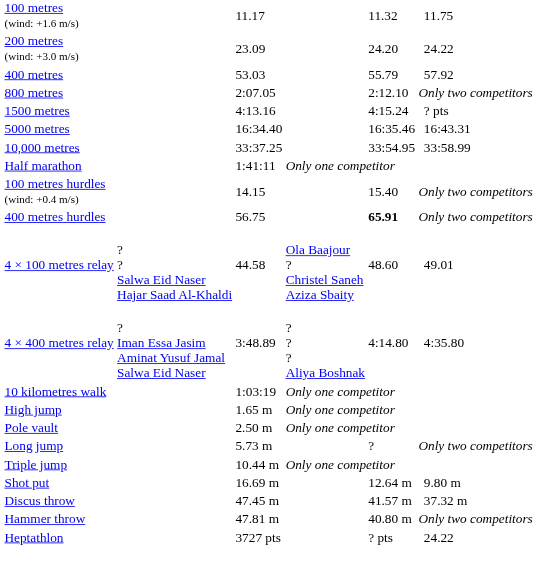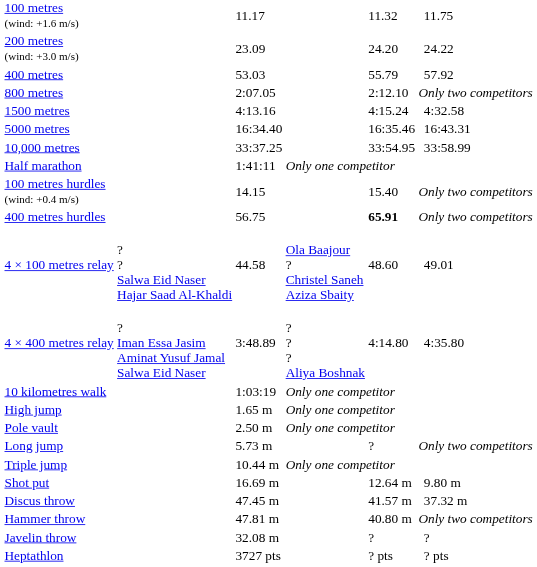 <table>
 <tr>
 <td align=left><a href='#'>100 metres</a><br><small>(wind: +1.6 m/s)</small></td>
 <td></td>
 <td>11.17 </td>
 <td></td>
 <td>11.32</td>
 <td></td>
 <td>11.75 </td>
 </tr>
 <tr>
 <td align=left><a href='#'>200 metres</a><br><small>(wind: +3.0 m/s)</small></td>
 <td></td>
 <td>23.09</td>
 <td></td>
 <td>24.20</td>
 <td></td>
 <td>24.22</td>
 </tr>
 <tr>
 <td align=left><a href='#'>400 metres</a></td>
 <td></td>
 <td>53.03 </td>
 <td></td>
 <td>55.79</td>
 <td></td>
 <td>57.92</td>
 </tr>
 <tr>
 <td align=left><a href='#'>800 metres</a></td>
 <td></td>
 <td>2:07.05</td>
 <td></td>
 <td>2:12.10</td>
 <td colspan=2><em>Only two competitors</em></td>
 </tr>
 <tr>
 <td align=left><a href='#'>1500 metres</a></td>
 <td></td>
 <td>4:13.16 </td>
 <td></td>
 <td>4:15.24</td>
 <td></td>
-<td>? pts</td>
+<td>4:32.58</td>
 </tr>
 <tr>
 <td align=left><a href='#'>5000 metres</a></td>
 <td></td>
 <td>16:34.40</td>
 <td></td>
 <td>16:35.46</td>
 <td></td>
 <td>16:43.31</td>
 </tr>
 <tr>
 <td align=left><a href='#'>10,000 metres</a></td>
 <td></td>
 <td>33:37.25 </td>
 <td></td>
 <td>33:54.95</td>
 <td></td>
 <td>33:58.99</td>
 </tr>
 <tr>
 <td align=left><a href='#'>Half marathon</a></td>
 <td></td>
 <td>1:41:11</td>
 <td colspan=4><em>Only one competitor</em></td>
 </tr>
 <tr>
 <td align=left><a href='#'>100 metres hurdles</a><br><small>(wind: +0.4 m/s)</small></td>
 <td></td>
 <td>14.15 </td>
 <td></td>
 <td>15.40</td>
 <td colspan=2><em>Only two competitors</em></td>
 </tr>
 <tr>
 <td align=left><a href='#'>400 metres hurdles</a></td>
 <td></td>
 <td>56.75 </td>
 <td></td>
 <td><strong>65.91</strong></td>
 <td colspan=2><em>Only two competitors</em></td>
 </tr>
 <tr>
 <td align=left><a href='#'>4 × 100 metres relay</a></td>
 <td valign="top"><br>?<br>?<br><a href='#'>Salwa Eid Naser</a><br><a href='#'>Hajar Saad Al-Khaldi</a></td>
 <td>44.58 </td>
 <td valign="top"><br><a href='#'>Ola Baajour</a><br>?<br><a href='#'>Christel Saneh</a><br><a href='#'>Aziza Sbaity</a></td>
 <td>48.60</td>
 <td valign="top"></td>
 <td>49.01</td>
 </tr>
 <tr>
 <td align=left><a href='#'>4 × 400 metres relay</a></td>
 <td valign="top"><br>?<br><a href='#'>Iman Essa Jasim</a><br><a href='#'>Aminat Yusuf Jamal</a><br><a href='#'>Salwa Eid Naser</a></td>
 <td>3:48.89</td>
 <td valign="top"><br>?<br>?<br>?<br><a href='#'>Aliya Boshnak</a></td>
 <td>4:14.80</td>
 <td valign="top"></td>
 <td>4:35.80</td>
 </tr>
 <tr>
 <td align=left><a href='#'>10 kilometres walk</a></td>
 <td></td>
 <td>1:03:19</td>
 <td colspan=4><em>Only one competitor</em></td>
 </tr>
 <tr>
 <td align=left><a href='#'>High jump</a></td>
 <td></td>
 <td>1.65 m</td>
 <td colspan=4><em>Only one competitor</em></td>
 </tr>
 <tr>
 <td align=left><a href='#'>Pole vault</a></td>
 <td></td>
 <td>2.50	 m</td>
 <td colspan=4><em>Only one competitor</em></td>
 </tr>
 <tr>
 <td align=left><a href='#'>Long jump</a></td>
 <td></td>
 <td>5.73 m </td>
 <td></td>
 <td>?</td>
 <td colspan=2><em>Only two competitors</em></td>
 </tr>
 <tr>
 <td align=left><a href='#'>Triple jump</a></td>
 <td></td>
 <td>10.44 m</td>
 <td colspan=4><em>Only one competitor</em></td>
 </tr>
 <tr>
 <td align=left><a href='#'>Shot put</a></td>
 <td></td>
 <td>16.69 m</td>
 <td></td>
 <td>12.64 m </td>
 <td></td>
 <td>9.80 m </td>
 </tr>
 <tr>
 <td align=left><a href='#'>Discus throw</a></td>
 <td></td>
 <td>47.45 m </td>
 <td></td>
 <td>41.57 m</td>
 <td></td>
 <td>37.32 m</td>
 </tr>
 <tr>
 <td align=left><a href='#'>Hammer throw</a></td>
 <td></td>
 <td>47.81 m</td>
 <td></td>
 <td>40.80 m</td>
 <td colspan=2><em>Only two competitors</em></td>
 </tr>
 <tr>
+<td align=left><a href='#'>Javelin throw</a></td>
+<td></td>
+<td>32.08 m</td>
+<td></td>
+<td>?</td>
+<td></td>
+<td>?</td>
+</tr>
+<tr>
 <td align=left><a href='#'>Heptathlon</a></td>
 <td></td>
 <td>3727 pts</td>
 <td></td>
 <td>? pts</td>
 <td></td>
-<td>24.22</td>
+<td>? pts</td>
 </tr>
 </table>
